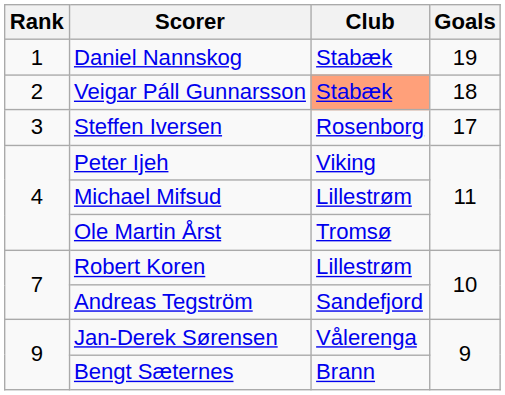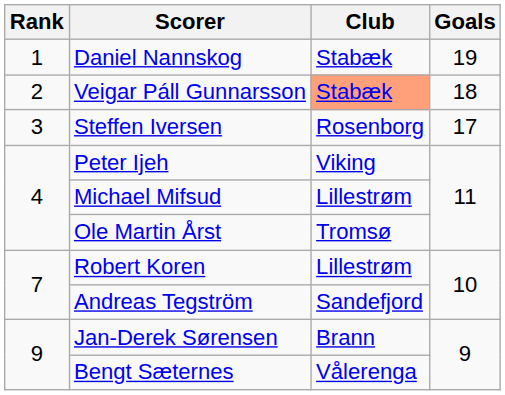 <table class="wikitable" style="text-align:center">
 <tr>
 <th>Rank</th>
 <th>Scorer</th>
 <th>Club</th>
 <th>Goals</th>
 </tr>
 <tr>
 <td>1</td>
 <td align="left"> <a href='#'>Daniel Nannskog</a></td>
 <td align="left"><a href='#'>Stabæk</a></td>
 <td>19</td>
 </tr>
 <tr>
 <td>2</td>
 <td align="left"> <a href='#'>Veigar Páll Gunnarsson</a></td>
 <td align="left" style="background: lightsalmon;"><a href='#'>Stabæk</a></td>
 <td>18</td>
 </tr>
 <tr>
 <td>3</td>
 <td align="left"> <a href='#'>Steffen Iversen</a></td>
 <td align="left"><a href='#'>Rosenborg</a></td>
 <td>17</td>
 </tr>
 <tr>
 <td rowspan="3">4</td>
 <td align="left"> <a href='#'>Peter Ijeh</a></td>
 <td align="left"><a href='#'>Viking</a></td>
 <td rowspan="3">11</td>
 </tr>
 <tr>
 <td align="left"> <a href='#'>Michael Mifsud</a></td>
 <td align="left"><a href='#'>Lillestrøm</a></td>
 </tr>
 <tr>
 <td align="left"> <a href='#'>Ole Martin Årst</a></td>
 <td align="left"><a href='#'>Tromsø</a></td>
 </tr>
 <tr>
 <td rowspan="2">7</td>
 <td align="left"> <a href='#'>Robert Koren</a></td>
 <td align="left"><a href='#'>Lillestrøm</a></td>
 <td rowspan="2">10</td>
 </tr>
 <tr>
 <td align="left"> <a href='#'>Andreas Tegström</a></td>
 <td align="left"><a href='#'>Sandefjord</a></td>
 </tr>
 <tr>
 <td rowspan="2">9</td>
 <td align="left"> <a href='#'>Jan-Derek Sørensen</a></td>
-<td align="left"><a href='#'>Vålerenga</a></td>
+<td align="left"><a href='#'>Brann</a></td>
 <td rowspan="2">9</td>
 </tr>
 <tr>
 <td align="left"> <a href='#'>Bengt Sæternes</a></td>
-<td align="left"><a href='#'>Brann</a></td>
+<td align="left"><a href='#'>Vålerenga</a></td>
 </tr>
 </table>
